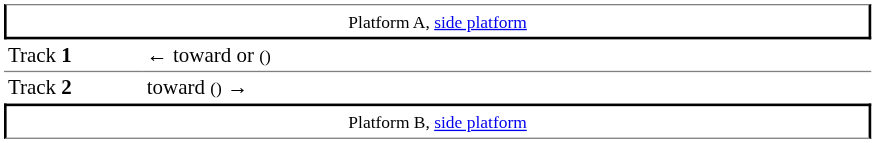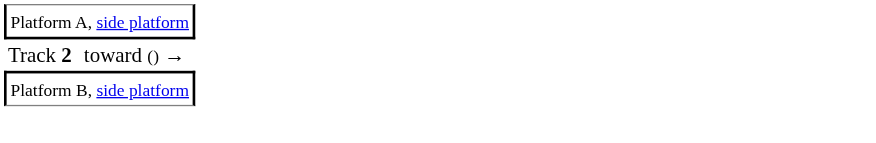 <table table border=0 cellspacing=0 cellpadding=3>
 <tr>
 <td style="border-top:solid 1px gray;border-right:solid 2px black;border-left:solid 2px black;border-bottom:solid 2px black;text-align:center;" colspan=2><small>Platform A, <a href='#'>side platform</a></small> </td>
-</tr>
-<tr>
-<td style="border-bottom:solid 1px gray;" width=100>Track <strong>1</strong></td>
-<td style="border-bottom:solid 1px gray;" width=550>←  toward  or  <small>()</small></td>
 </tr>
 <tr>
 <td>Track <strong>2</strong></td>
 <td>  toward  <small>()</small> →</td>
 </tr>
 <tr>
 <td style="border-bottom:solid 1px gray;border-top:solid 2px black;border-right:solid 2px black;border-left:solid 2px black;text-align:center;" colspan=2><small>Platform B, <a href='#'>side platform</a></small> </td>
 </tr>
 </table>
